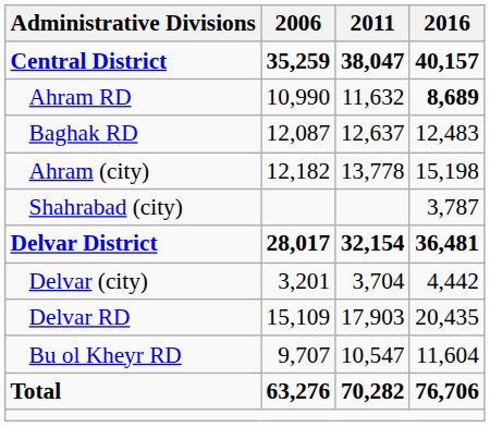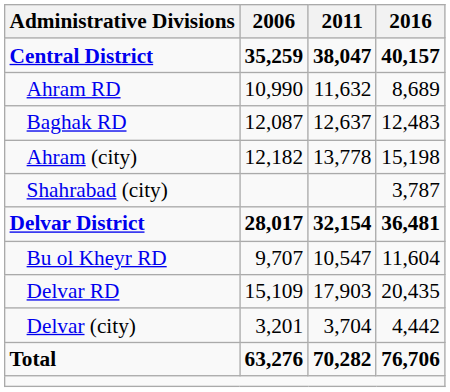 <table class="wikitable">
 <tr>
 <th>Administrative Divisions</th>
 <th>2006</th>
 <th>2011</th>
 <th>2016</th>
 </tr>
 <tr>
 <td><strong><a href='#'>Central District</a></strong></td>
 <td style="text-align: right;"><strong>35,259</strong></td>
 <td style="text-align: right;"><strong>38,047</strong></td>
 <td style="text-align: right;"><strong>40,157</strong></td>
 </tr>
 <tr>
 <td style="padding-left: 1em;"><a href='#'>Ahram RD</a></td>
 <td style="text-align: right;">10,990</td>
 <td style="text-align: right;">11,632</td>
-<td style="text-align: right;"><strong>8,689</strong></td>
+<td style="text-align: right;">8,689</td>
 </tr>
 <tr>
 <td style="padding-left: 1em;"><a href='#'>Baghak RD</a></td>
 <td style="text-align: right;">12,087</td>
 <td style="text-align: right;">12,637</td>
 <td style="text-align: right;">12,483</td>
 </tr>
 <tr>
 <td style="padding-left: 1em;"><a href='#'>Ahram</a> (city)</td>
 <td style="text-align: right;">12,182</td>
 <td style="text-align: right;">13,778</td>
 <td style="text-align: right;">15,198</td>
 </tr>
 <tr>
 <td style="padding-left: 1em;"><a href='#'>Shahrabad</a> (city)</td>
 <td style="text-align: right;"></td>
 <td style="text-align: right;"></td>
 <td style="text-align: right;">3,787</td>
 </tr>
 <tr>
 <td><strong><a href='#'>Delvar District</a></strong></td>
 <td style="text-align: right;"><strong>28,017</strong></td>
 <td style="text-align: right;"><strong>32,154</strong></td>
 <td style="text-align: right;"><strong>36,481</strong></td>
 </tr>
 <tr>
-<td style="padding-left: 1em;"><a href='#'>Delvar</a> (city)</td>
-<td style="text-align: right;">3,201</td>
-<td style="text-align: right;">3,704</td>
-<td style="text-align: right;">4,442</td>
+<td style="padding-left: 1em;"><a href='#'>Bu ol Kheyr RD</a></td>
+<td style="text-align: right;">9,707</td>
+<td style="text-align: right;">10,547</td>
+<td style="text-align: right;">11,604</td>
 </tr>
 <tr>
 <td style="padding-left: 1em;"><a href='#'>Delvar RD</a></td>
 <td style="text-align: right;">15,109</td>
 <td style="text-align: right;">17,903</td>
 <td style="text-align: right;">20,435</td>
 </tr>
 <tr>
-<td style="padding-left: 1em;"><a href='#'>Bu ol Kheyr RD</a></td>
-<td style="text-align: right;">9,707</td>
-<td style="text-align: right;">10,547</td>
-<td style="text-align: right;">11,604</td>
+<td style="padding-left: 1em;"><a href='#'>Delvar</a> (city)</td>
+<td style="text-align: right;">3,201</td>
+<td style="text-align: right;">3,704</td>
+<td style="text-align: right;">4,442</td>
 </tr>
 <tr>
 <td><strong>Total</strong></td>
 <td style="text-align: right;"><strong>63,276</strong></td>
 <td style="text-align: right;"><strong>70,282</strong></td>
 <td style="text-align: right;"><strong>76,706</strong></td>
 </tr>
 <tr>
 <td colspan=4></td>
 </tr>
 </table>
